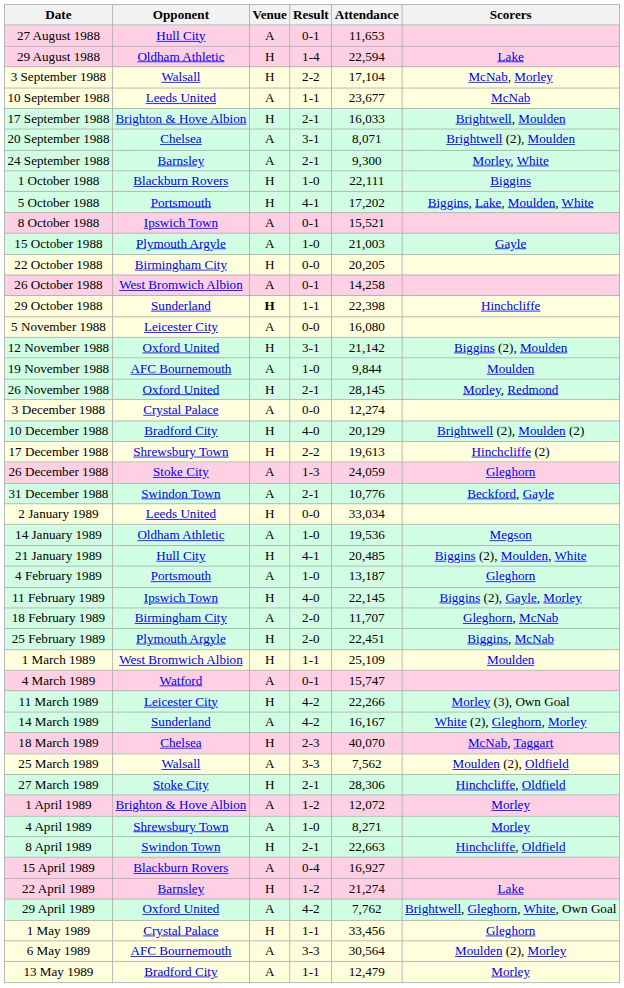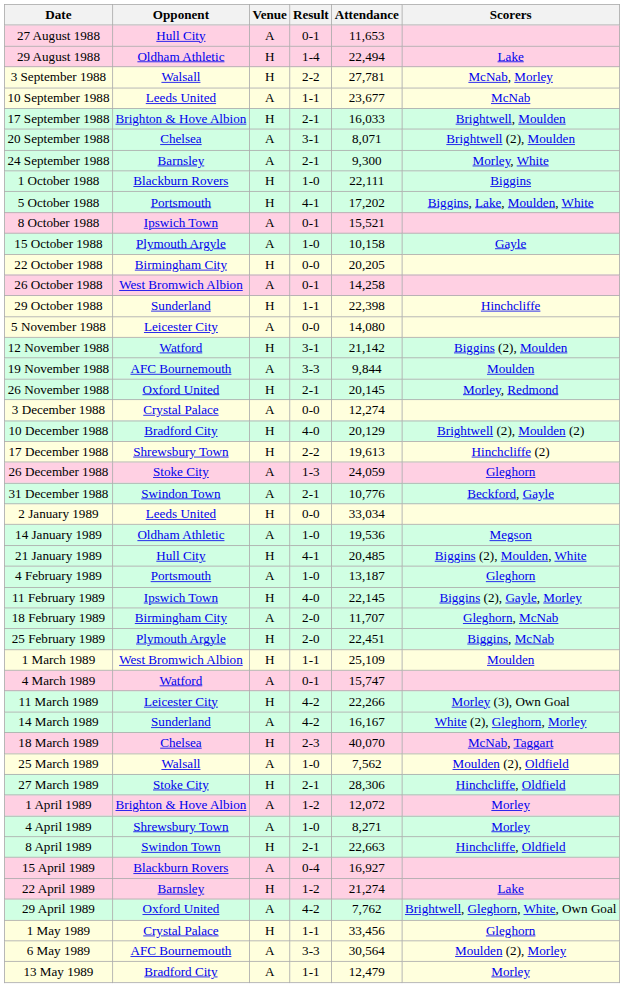 <table class="wikitable sortable" style="font-size:100%; text-align:center">
 <tr>
 <th>Date</th>
 <th>Opponent</th>
 <th>Venue</th>
 <th>Result</th>
 <th>Attendance</th>
 <th>Scorers</th>
 </tr>
 <tr style="background-color: #ffd0e3;">
 <td>27 August 1988</td>
 <td><a href='#'>Hull City</a></td>
 <td>A</td>
 <td>0-1</td>
 <td>11,653</td>
 <td></td>
 </tr>
 <tr style="background-color: #ffd0e3;">
 <td>29 August 1988</td>
 <td><a href='#'>Oldham Athletic</a></td>
 <td>H</td>
 <td>1-4</td>
-<td>22,594</td>
+<td>22,494</td>
 <td><a href='#'>Lake</a></td>
 </tr>
 <tr style="background-color: #ffffdd;">
 <td>3 September 1988</td>
 <td><a href='#'>Walsall</a></td>
 <td>H</td>
 <td>2-2</td>
-<td>17,104</td>
+<td>27,781</td>
 <td><a href='#'>McNab</a>, <a href='#'>Morley</a></td>
 </tr>
 <tr style="background-color: #ffffdd;">
 <td>10 September 1988</td>
 <td><a href='#'>Leeds United</a></td>
 <td>A</td>
 <td>1-1</td>
 <td>23,677</td>
 <td><a href='#'>McNab</a></td>
 </tr>
 <tr style="background-color: #d0ffe3;">
 <td>17 September 1988</td>
 <td><a href='#'>Brighton & Hove Albion</a></td>
 <td>H</td>
 <td>2-1</td>
 <td>16,033</td>
 <td><a href='#'>Brightwell</a>, <a href='#'>Moulden</a></td>
 </tr>
 <tr style="background-color: #d0ffe3;">
 <td>20 September 1988</td>
 <td><a href='#'>Chelsea</a></td>
 <td>A</td>
 <td>3-1</td>
 <td>8,071</td>
 <td><a href='#'>Brightwell</a> (2), <a href='#'>Moulden</a></td>
 </tr>
 <tr style="background-color: #d0ffe3;">
 <td>24 September 1988</td>
 <td><a href='#'>Barnsley</a></td>
 <td>A</td>
 <td>2-1</td>
 <td>9,300</td>
 <td><a href='#'>Morley</a>, <a href='#'>White</a></td>
 </tr>
 <tr style="background-color: #d0ffe3;">
 <td>1 October 1988</td>
 <td><a href='#'>Blackburn Rovers</a></td>
 <td>H</td>
 <td>1-0</td>
 <td>22,111</td>
 <td><a href='#'>Biggins</a></td>
 </tr>
 <tr style="background-color: #d0ffe3;">
 <td>5 October 1988</td>
 <td><a href='#'>Portsmouth</a></td>
 <td>H</td>
 <td>4-1</td>
 <td>17,202</td>
 <td><a href='#'>Biggins</a>, <a href='#'>Lake</a>, <a href='#'>Moulden</a>, <a href='#'>White</a></td>
 </tr>
 <tr style="background-color: #ffd0e3;">
 <td>8 October 1988</td>
 <td><a href='#'>Ipswich Town</a></td>
 <td>A</td>
 <td>0-1</td>
 <td>15,521</td>
 <td></td>
 </tr>
 <tr style="background-color: #d0ffe3;">
 <td>15 October 1988</td>
 <td><a href='#'>Plymouth Argyle</a></td>
 <td>A</td>
 <td>1-0</td>
-<td>21,003</td>
+<td>10,158</td>
 <td><a href='#'>Gayle</a></td>
 </tr>
 <tr style="background-color: #ffffdd;">
 <td>22 October 1988</td>
 <td><a href='#'>Birmingham City</a></td>
 <td>H</td>
 <td>0-0</td>
 <td>20,205</td>
 <td></td>
 </tr>
 <tr style="background-color: #ffd0e3;">
 <td>26 October 1988</td>
 <td><a href='#'>West Bromwich Albion</a></td>
 <td>A</td>
 <td>0-1</td>
 <td>14,258</td>
 <td></td>
 </tr>
 <tr style="background-color: #ffffdd;">
 <td>29 October 1988</td>
 <td><a href='#'>Sunderland</a></td>
-<td><strong>H</strong></td>
+<td>H</td>
 <td>1-1</td>
 <td>22,398</td>
 <td><a href='#'>Hinchcliffe</a></td>
 </tr>
 <tr style="background-color: #ffffdd;">
 <td>5 November 1988</td>
 <td><a href='#'>Leicester City</a></td>
 <td>A</td>
 <td>0-0</td>
-<td>16,080</td>
+<td>14,080</td>
 <td></td>
 </tr>
 <tr style="background-color: #d0ffe3;">
 <td>12 November 1988</td>
-<td><a href='#'>Oxford United</a></td>
+<td><a href='#'>Watford</a></td>
 <td>H</td>
 <td>3-1</td>
 <td>21,142</td>
 <td><a href='#'>Biggins</a> (2), <a href='#'>Moulden</a></td>
 </tr>
 <tr style="background-color: #d0ffe3;">
 <td>19 November 1988</td>
 <td><a href='#'>AFC Bournemouth</a></td>
 <td>A</td>
-<td>1-0</td>
+<td>3-3</td>
 <td>9,844</td>
 <td><a href='#'>Moulden</a></td>
 </tr>
 <tr style="background-color: #d0ffe3;">
 <td>26 November 1988</td>
 <td><a href='#'>Oxford United</a></td>
 <td>H</td>
 <td>2-1</td>
-<td>28,145</td>
+<td>20,145</td>
 <td><a href='#'>Morley</a>, <a href='#'>Redmond</a></td>
 </tr>
 <tr style="background-color: #ffffdd;">
 <td>3 December 1988</td>
 <td><a href='#'>Crystal Palace</a></td>
 <td>A</td>
 <td>0-0</td>
 <td>12,274</td>
 <td></td>
 </tr>
 <tr style="background-color: #d0ffe3;">
 <td>10 December 1988</td>
 <td><a href='#'>Bradford City</a></td>
 <td>H</td>
 <td>4-0</td>
 <td>20,129</td>
 <td><a href='#'>Brightwell</a> (2), <a href='#'>Moulden</a> (2)</td>
 </tr>
 <tr style="background-color: #ffffdd;">
 <td>17 December 1988</td>
 <td><a href='#'>Shrewsbury Town</a></td>
 <td>H</td>
 <td>2-2</td>
 <td>19,613</td>
 <td><a href='#'>Hinchcliffe</a> (2)</td>
 </tr>
 <tr style="background-color: #ffd0e3;">
 <td>26 December 1988</td>
 <td><a href='#'>Stoke City</a></td>
 <td>A</td>
 <td>1-3</td>
 <td>24,059</td>
 <td><a href='#'>Gleghorn</a></td>
 </tr>
 <tr style="background-color: #d0ffe3;">
 <td>31 December 1988</td>
 <td><a href='#'>Swindon Town</a></td>
 <td>A</td>
 <td>2-1</td>
 <td>10,776</td>
 <td><a href='#'>Beckford</a>, <a href='#'>Gayle</a></td>
 </tr>
 <tr style="background-color: #ffffdd;">
 <td>2 January 1989</td>
 <td><a href='#'>Leeds United</a></td>
 <td>H</td>
 <td>0-0</td>
 <td>33,034</td>
 <td></td>
 </tr>
 <tr style="background-color: #d0ffe3;">
 <td>14 January 1989</td>
 <td><a href='#'>Oldham Athletic</a></td>
 <td>A</td>
 <td>1-0</td>
 <td>19,536</td>
 <td><a href='#'>Megson</a></td>
 </tr>
 <tr style="background-color: #d0ffe3;">
 <td>21 January 1989</td>
 <td><a href='#'>Hull City</a></td>
 <td>H</td>
 <td>4-1</td>
 <td>20,485</td>
 <td><a href='#'>Biggins</a> (2), <a href='#'>Moulden</a>, <a href='#'>White</a></td>
 </tr>
 <tr style="background-color: #d0ffe3;">
 <td>4 February 1989</td>
 <td><a href='#'>Portsmouth</a></td>
 <td>A</td>
 <td>1-0</td>
 <td>13,187</td>
 <td><a href='#'>Gleghorn</a></td>
 </tr>
 <tr style="background-color: #d0ffe3;">
 <td>11 February 1989</td>
 <td><a href='#'>Ipswich Town</a></td>
 <td>H</td>
 <td>4-0</td>
 <td>22,145</td>
 <td><a href='#'>Biggins</a> (2), <a href='#'>Gayle</a>, <a href='#'>Morley</a></td>
 </tr>
 <tr style="background-color: #d0ffe3;">
 <td>18 February 1989</td>
 <td><a href='#'>Birmingham City</a></td>
 <td>A</td>
 <td>2-0</td>
 <td>11,707</td>
 <td><a href='#'>Gleghorn</a>, <a href='#'>McNab</a></td>
 </tr>
 <tr style="background-color: #d0ffe3;">
 <td>25 February 1989</td>
 <td><a href='#'>Plymouth Argyle</a></td>
 <td>H</td>
 <td>2-0</td>
 <td>22,451</td>
 <td><a href='#'>Biggins</a>, <a href='#'>McNab</a></td>
 </tr>
 <tr style="background-color: #ffffdd;">
 <td>1 March 1989</td>
 <td><a href='#'>West Bromwich Albion</a></td>
 <td>H</td>
 <td>1-1</td>
 <td>25,109</td>
 <td><a href='#'>Moulden</a></td>
 </tr>
 <tr style="background-color: #ffd0e3;">
 <td>4 March 1989</td>
 <td><a href='#'>Watford</a></td>
 <td>A</td>
 <td>0-1</td>
 <td>15,747</td>
 <td></td>
 </tr>
 <tr style="background-color: #d0ffe3;">
 <td>11 March 1989</td>
 <td><a href='#'>Leicester City</a></td>
 <td>H</td>
 <td>4-2</td>
 <td>22,266</td>
 <td><a href='#'>Morley</a> (3), Own Goal</td>
 </tr>
 <tr style="background-color: #d0ffe3;">
 <td>14 March 1989</td>
 <td><a href='#'>Sunderland</a></td>
 <td>A</td>
 <td>4-2</td>
 <td>16,167</td>
 <td><a href='#'>White</a> (2), <a href='#'>Gleghorn</a>, <a href='#'>Morley</a></td>
 </tr>
 <tr style="background-color: #ffd0e3;">
 <td>18 March 1989</td>
 <td><a href='#'>Chelsea</a></td>
 <td>H</td>
 <td>2-3</td>
 <td>40,070</td>
 <td><a href='#'>McNab</a>, <a href='#'>Taggart</a></td>
 </tr>
 <tr style="background-color: #ffffdd;">
 <td>25 March 1989</td>
 <td><a href='#'>Walsall</a></td>
 <td>A</td>
-<td>3-3</td>
+<td>1-0</td>
 <td>7,562</td>
 <td><a href='#'>Moulden</a> (2), <a href='#'>Oldfield</a></td>
 </tr>
 <tr style="background-color: #d0ffe3;">
 <td>27 March 1989</td>
 <td><a href='#'>Stoke City</a></td>
 <td>H</td>
 <td>2-1</td>
 <td>28,306</td>
 <td><a href='#'>Hinchcliffe</a>, <a href='#'>Oldfield</a></td>
 </tr>
 <tr style="background-color: #ffd0e3;">
 <td>1 April 1989</td>
 <td><a href='#'>Brighton & Hove Albion</a></td>
 <td>A</td>
 <td>1-2</td>
 <td>12,072</td>
 <td><a href='#'>Morley</a></td>
 </tr>
 <tr style="background-color: #d0ffe3;">
 <td>4 April 1989</td>
 <td><a href='#'>Shrewsbury Town</a></td>
 <td>A</td>
 <td>1-0</td>
 <td>8,271</td>
 <td><a href='#'>Morley</a></td>
 </tr>
 <tr style="background-color: #d0ffe3;">
 <td>8 April 1989</td>
 <td><a href='#'>Swindon Town</a></td>
 <td>H</td>
 <td>2-1</td>
 <td>22,663</td>
 <td><a href='#'>Hinchcliffe</a>, <a href='#'>Oldfield</a></td>
 </tr>
 <tr style="background-color: #ffd0e3;">
 <td>15 April 1989</td>
 <td><a href='#'>Blackburn Rovers</a></td>
 <td>A</td>
 <td>0-4</td>
 <td>16,927</td>
 <td></td>
 </tr>
 <tr style="background-color: #ffd0e3;">
 <td>22 April 1989</td>
 <td><a href='#'>Barnsley</a></td>
 <td>H</td>
 <td>1-2</td>
 <td>21,274</td>
 <td><a href='#'>Lake</a></td>
 </tr>
 <tr style="background-color: #d0ffe3;">
 <td>29 April 1989</td>
 <td><a href='#'>Oxford United</a></td>
 <td>A</td>
 <td>4-2</td>
 <td>7,762</td>
 <td><a href='#'>Brightwell</a>, <a href='#'>Gleghorn</a>, <a href='#'>White</a>, Own Goal</td>
 </tr>
 <tr style="background-color: #ffffdd;">
 <td>1 May 1989</td>
 <td><a href='#'>Crystal Palace</a></td>
 <td>H</td>
 <td>1-1</td>
 <td>33,456</td>
 <td><a href='#'>Gleghorn</a></td>
 </tr>
 <tr style="background-color: #ffffdd;">
 <td>6 May 1989</td>
 <td><a href='#'>AFC Bournemouth</a></td>
 <td>A</td>
 <td>3-3</td>
 <td>30,564</td>
 <td><a href='#'>Moulden</a> (2), <a href='#'>Morley</a></td>
 </tr>
 <tr style="background-color: #ffffdd;">
 <td>13 May 1989</td>
 <td><a href='#'>Bradford City</a></td>
 <td>A</td>
 <td>1-1</td>
 <td>12,479</td>
 <td><a href='#'>Morley</a></td>
 </tr>
 </table>
